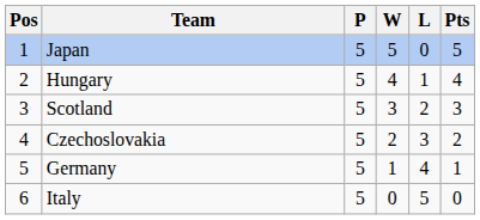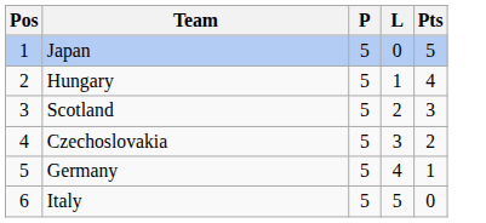 <table class="wikitable" style="font-size: 100%">
 <tr>
 <th width=15>Pos</th>
 <th width=250>Team</th>
 <th width=20>P</th>
-<th width=20>W</th>
 <th width=20>L</th>
 <th width=20>Pts</th>
 </tr>
 <tr align=center style="background: #b2ccf4;">
 <td>1</td>
 <td align="left"> Japan</td>
-<td>5</td>
 <td>5</td>
 <td>0</td>
 <td>5</td>
 </tr>
 <tr align=center>
 <td>2</td>
 <td align="left"> Hungary</td>
 <td>5</td>
-<td>4</td>
 <td>1</td>
 <td>4</td>
 </tr>
 <tr align=center>
 <td>3</td>
 <td align="left"> Scotland</td>
 <td>5</td>
-<td>3</td>
 <td>2</td>
 <td>3</td>
 </tr>
 <tr align=center>
 <td>4</td>
 <td align="left"> Czechoslovakia</td>
 <td>5</td>
-<td>2</td>
 <td>3</td>
 <td>2</td>
 </tr>
 <tr align=center>
 <td>5</td>
 <td align="left"> Germany</td>
 <td>5</td>
-<td>1</td>
 <td>4</td>
 <td>1</td>
 </tr>
 <tr align=center>
 <td>6</td>
 <td align="left"> Italy</td>
 <td>5</td>
-<td>0</td>
 <td>5</td>
 <td>0</td>
 </tr>
 </table>
